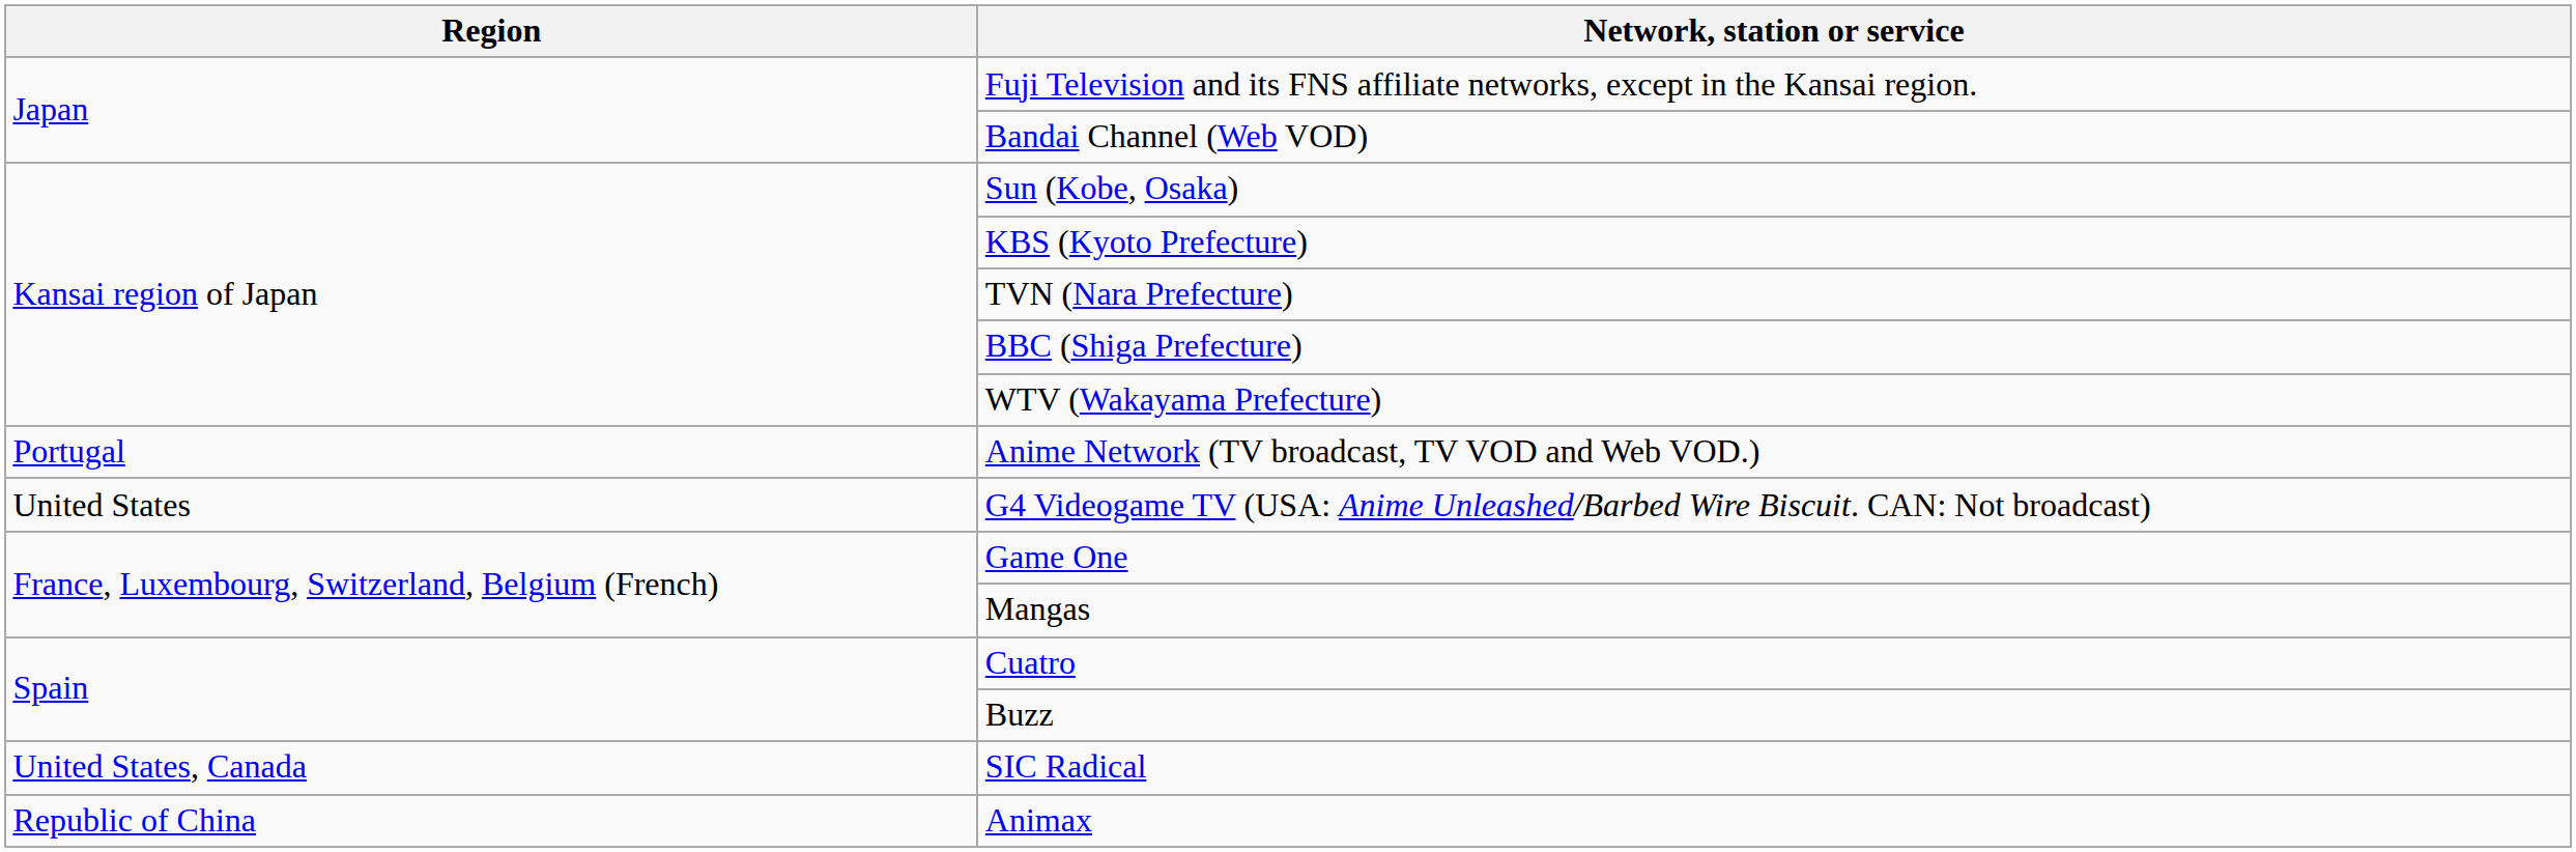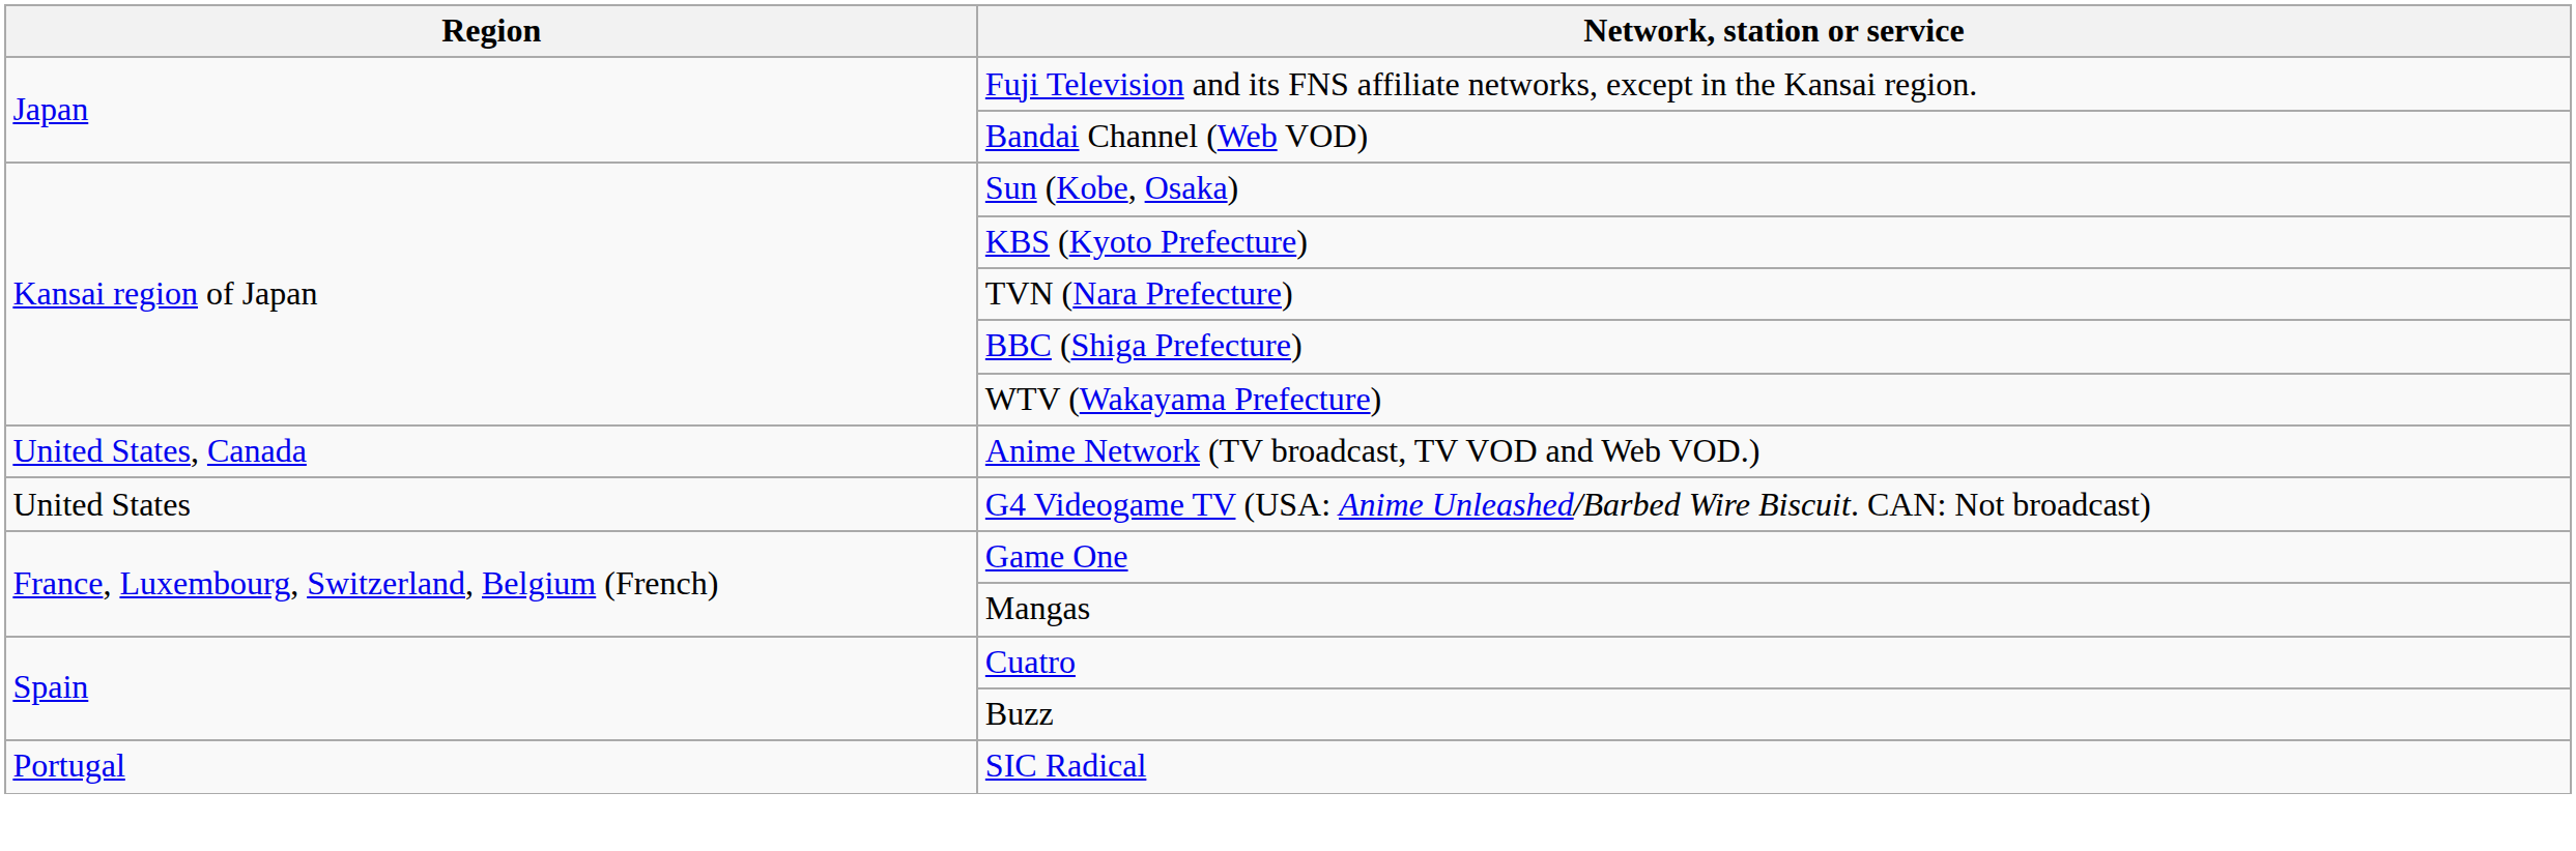 <table class="wikitable" width="98%">
 <tr>
 <th>Region</th>
 <th>Network, station or service</th>
 </tr>
 <tr>
 <td rowspan =2><a href='#'>Japan</a></td>
 <td><a href='#'>Fuji Television</a> and its FNS affiliate networks, except in the Kansai region.</td>
 </tr>
 <tr>
 <td><a href='#'>Bandai</a> Channel (<a href='#'>Web</a> VOD)</td>
 </tr>
 <tr>
 <td rowspan =5><a href='#'>Kansai region</a> of Japan</td>
 <td><a href='#'>Sun</a> (<a href='#'>Kobe</a>, <a href='#'>Osaka</a>)</td>
 </tr>
 <tr>
 <td><a href='#'>KBS</a> (<a href='#'>Kyoto Prefecture</a>)</td>
 </tr>
 <tr>
 <td>TVN (<a href='#'>Nara Prefecture</a>)</td>
 </tr>
 <tr>
 <td><a href='#'>BBC</a> (<a href='#'>Shiga Prefecture</a>)</td>
 </tr>
 <tr>
 <td>WTV (<a href='#'>Wakayama Prefecture</a>)</td>
 </tr>
 <tr>
-<td><a href='#'>Portugal</a></td>
+<td><a href='#'>United States</a>, <a href='#'>Canada</a></td>
 <td><a href='#'>Anime Network</a> (TV broadcast, TV VOD and Web VOD.)</td>
 </tr>
 <tr>
 <td>United States</td>
 <td><a href='#'>G4 Videogame TV</a> (USA: <em><a href='#'>Anime Unleashed</a>/Barbed Wire Biscuit</em>. CAN: Not broadcast)</td>
 </tr>
 <tr>
 <td rowspan=2><a href='#'>France</a>, <a href='#'>Luxembourg</a>, <a href='#'>Switzerland</a>, <a href='#'>Belgium</a> (French)</td>
 <td><a href='#'>Game One</a></td>
 </tr>
 <tr>
 <td>Mangas </td>
 </tr>
 <tr>
 <td rowspan=2><a href='#'>Spain</a></td>
 <td><a href='#'>Cuatro</a></td>
 </tr>
 <tr>
 <td>Buzz</td>
 </tr>
 <tr>
-<td><a href='#'>United States</a>, <a href='#'>Canada</a></td>
+<td><a href='#'>Portugal</a></td>
 <td><a href='#'>SIC Radical</a></td>
-</tr>
-<tr>
-<td><a href='#'>Republic of China</a></td>
-<td><a href='#'>Animax</a></td>
 </tr>
 <tr>
 </tr>
 </table>
